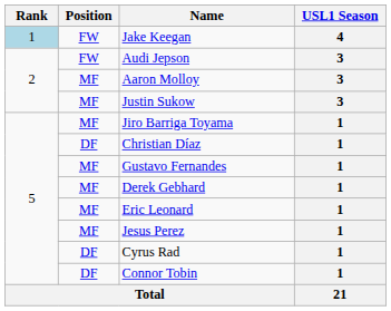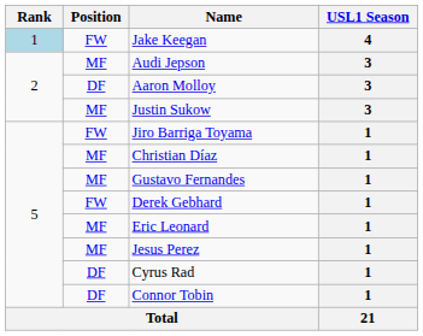 <table class="wikitable" style="text-align:center;">
 <tr>
 <th style="width:56px;">Rank</th>
 <th style="width:64px;">Position</th>
 <th style="width:200px;">Name</th>
 <th style="width:100px;"><a href='#'>USL1 Season</a></th>
 </tr>
 <tr>
 <td style="background: lightblue;">1</td>
 <td><a href='#'>FW</a></td>
 <td align="left"> <a href='#'>Jake Keegan</a></td>
 <th>4</th>
 </tr>
 <tr>
 <td rowspan="3">2</td>
-<td><a href='#'>FW</a></td>
+<td><a href='#'>MF</a></td>
 <td align="left"> <a href='#'>Audi Jepson</a></td>
 <th>3</th>
 </tr>
 <tr>
-<td><a href='#'>MF</a></td>
+<td><a href='#'>DF</a></td>
 <td align="left"> <a href='#'>Aaron Molloy</a></td>
 <th>3</th>
 </tr>
 <tr>
 <td><a href='#'>MF</a></td>
 <td align="left"> <a href='#'>Justin Sukow</a></td>
 <th>3</th>
 </tr>
 <tr>
 <td rowspan="8">5</td>
-<td><a href='#'>MF</a></td>
+<td><a href='#'>FW</a></td>
 <td align="left"> <a href='#'>Jiro Barriga Toyama</a></td>
 <th>1</th>
 </tr>
 <tr>
-<td><a href='#'>DF</a></td>
+<td><a href='#'>MF</a></td>
 <td align="left"> <a href='#'>Christian Díaz</a></td>
 <th>1</th>
 </tr>
 <tr>
 <td><a href='#'>MF</a></td>
 <td align="left"> <a href='#'>Gustavo Fernandes</a></td>
 <th>1</th>
 </tr>
 <tr>
-<td><a href='#'>MF</a></td>
+<td><a href='#'>FW</a></td>
 <td align="left"> <a href='#'>Derek Gebhard</a></td>
 <th>1</th>
 </tr>
 <tr>
 <td><a href='#'>MF</a></td>
 <td align="left"> <a href='#'>Eric Leonard</a></td>
 <th>1</th>
 </tr>
 <tr>
 <td><a href='#'>MF</a></td>
 <td align="left"> <a href='#'>Jesus Perez</a></td>
 <th>1</th>
 </tr>
 <tr>
 <td><a href='#'>DF</a></td>
 <td align="left"> Cyrus Rad</td>
 <th>1</th>
 </tr>
 <tr>
 <td><a href='#'>DF</a></td>
 <td align="left"> <a href='#'>Connor Tobin</a></td>
 <th>1</th>
 </tr>
 <tr>
 <th colspan="3">Total</th>
 <th>21</th>
 </tr>
 </table>
